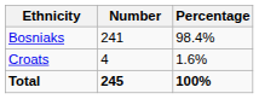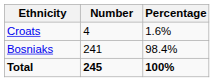 <table class="wikitable">
 <tr>
 <th width="100px">Ethnicity</th>
 <th width="80px">Number</th>
 <th width="80px">Percentage</th>
 </tr>
 <tr>
+<td><a href='#'>Croats</a></td>
+<td>4</td>
+<td>1.6%</td>
+</tr>
+<tr>
 <td><a href='#'>Bosniaks</a></td>
 <td>241</td>
 <td>98.4%</td>
-</tr>
-<tr>
-<td><a href='#'>Croats</a></td>
-<td>4</td>
-<td>1.6%</td>
 </tr>
 <tr>
 <td><strong>Total</strong></td>
 <td><strong>245</strong></td>
 <td><strong>100%</strong></td>
 </tr>
 </table>
